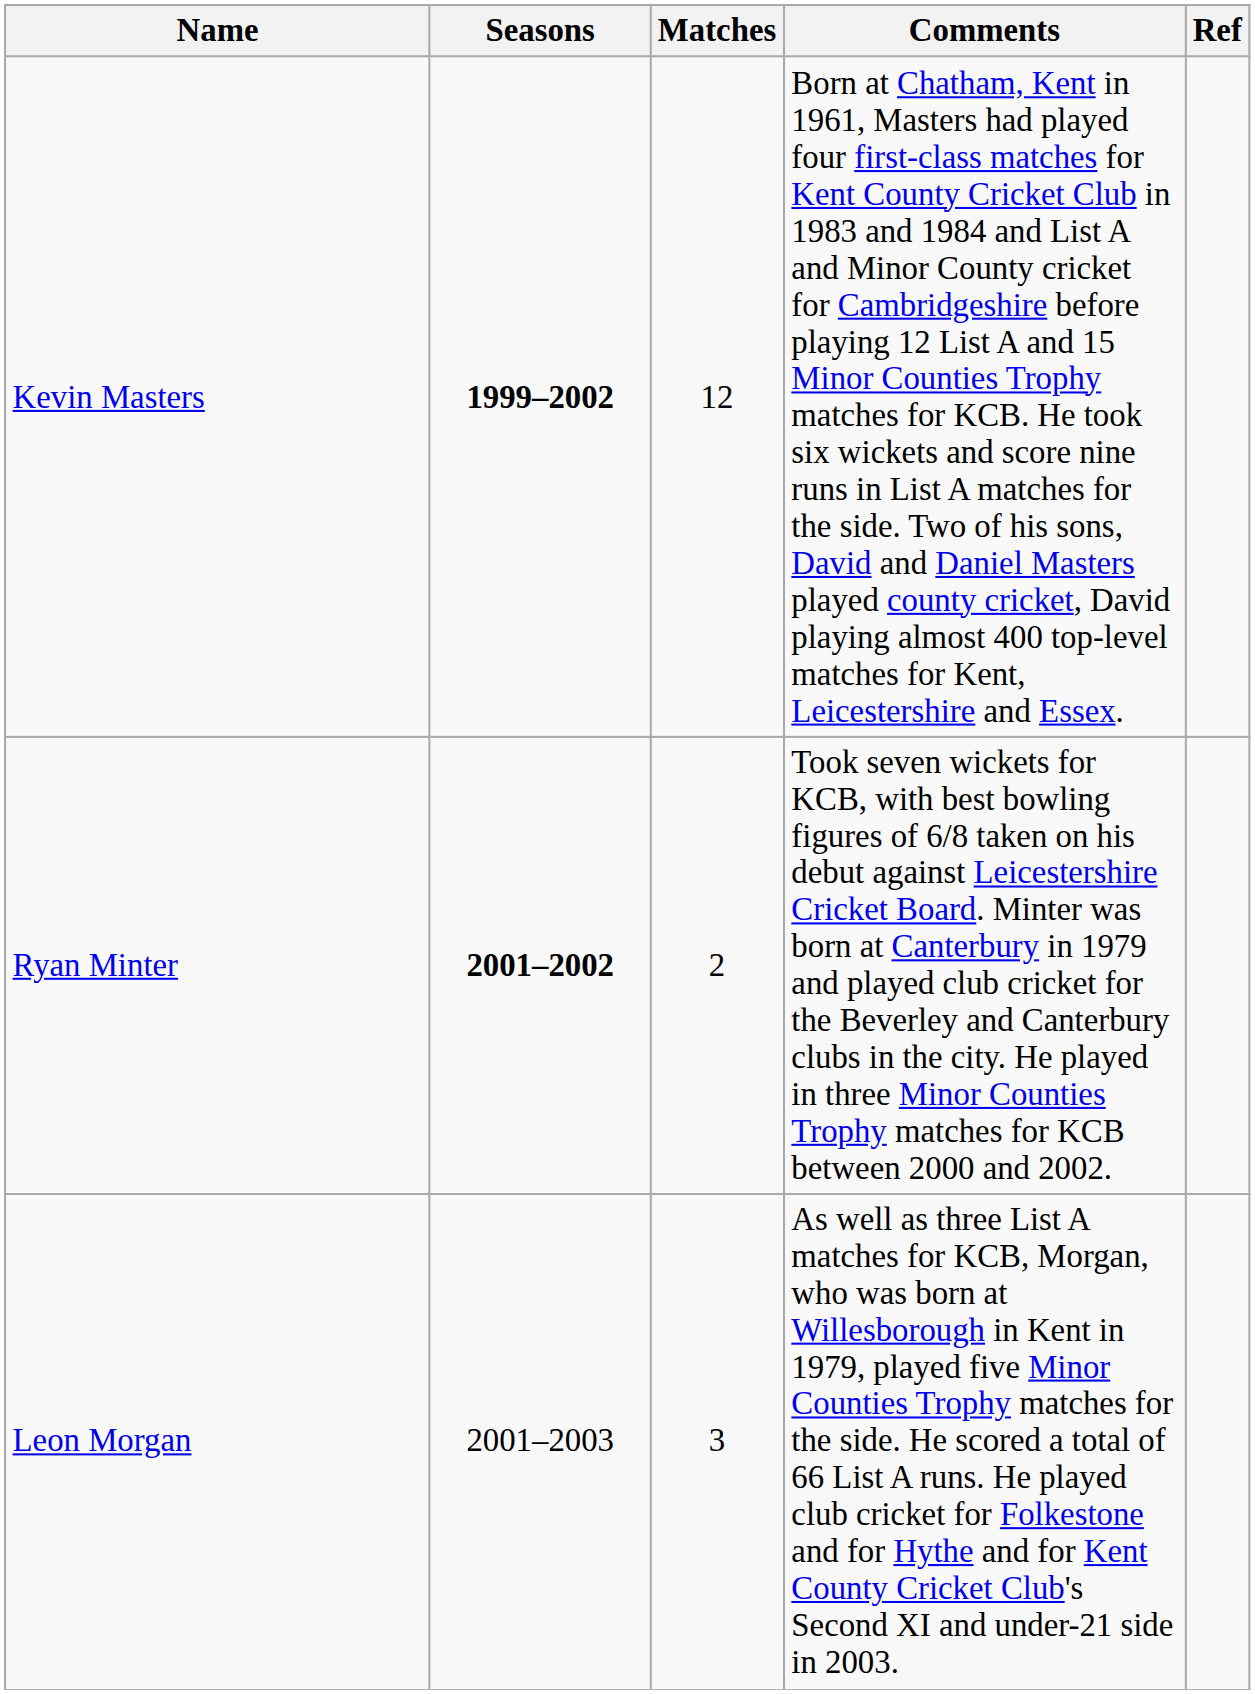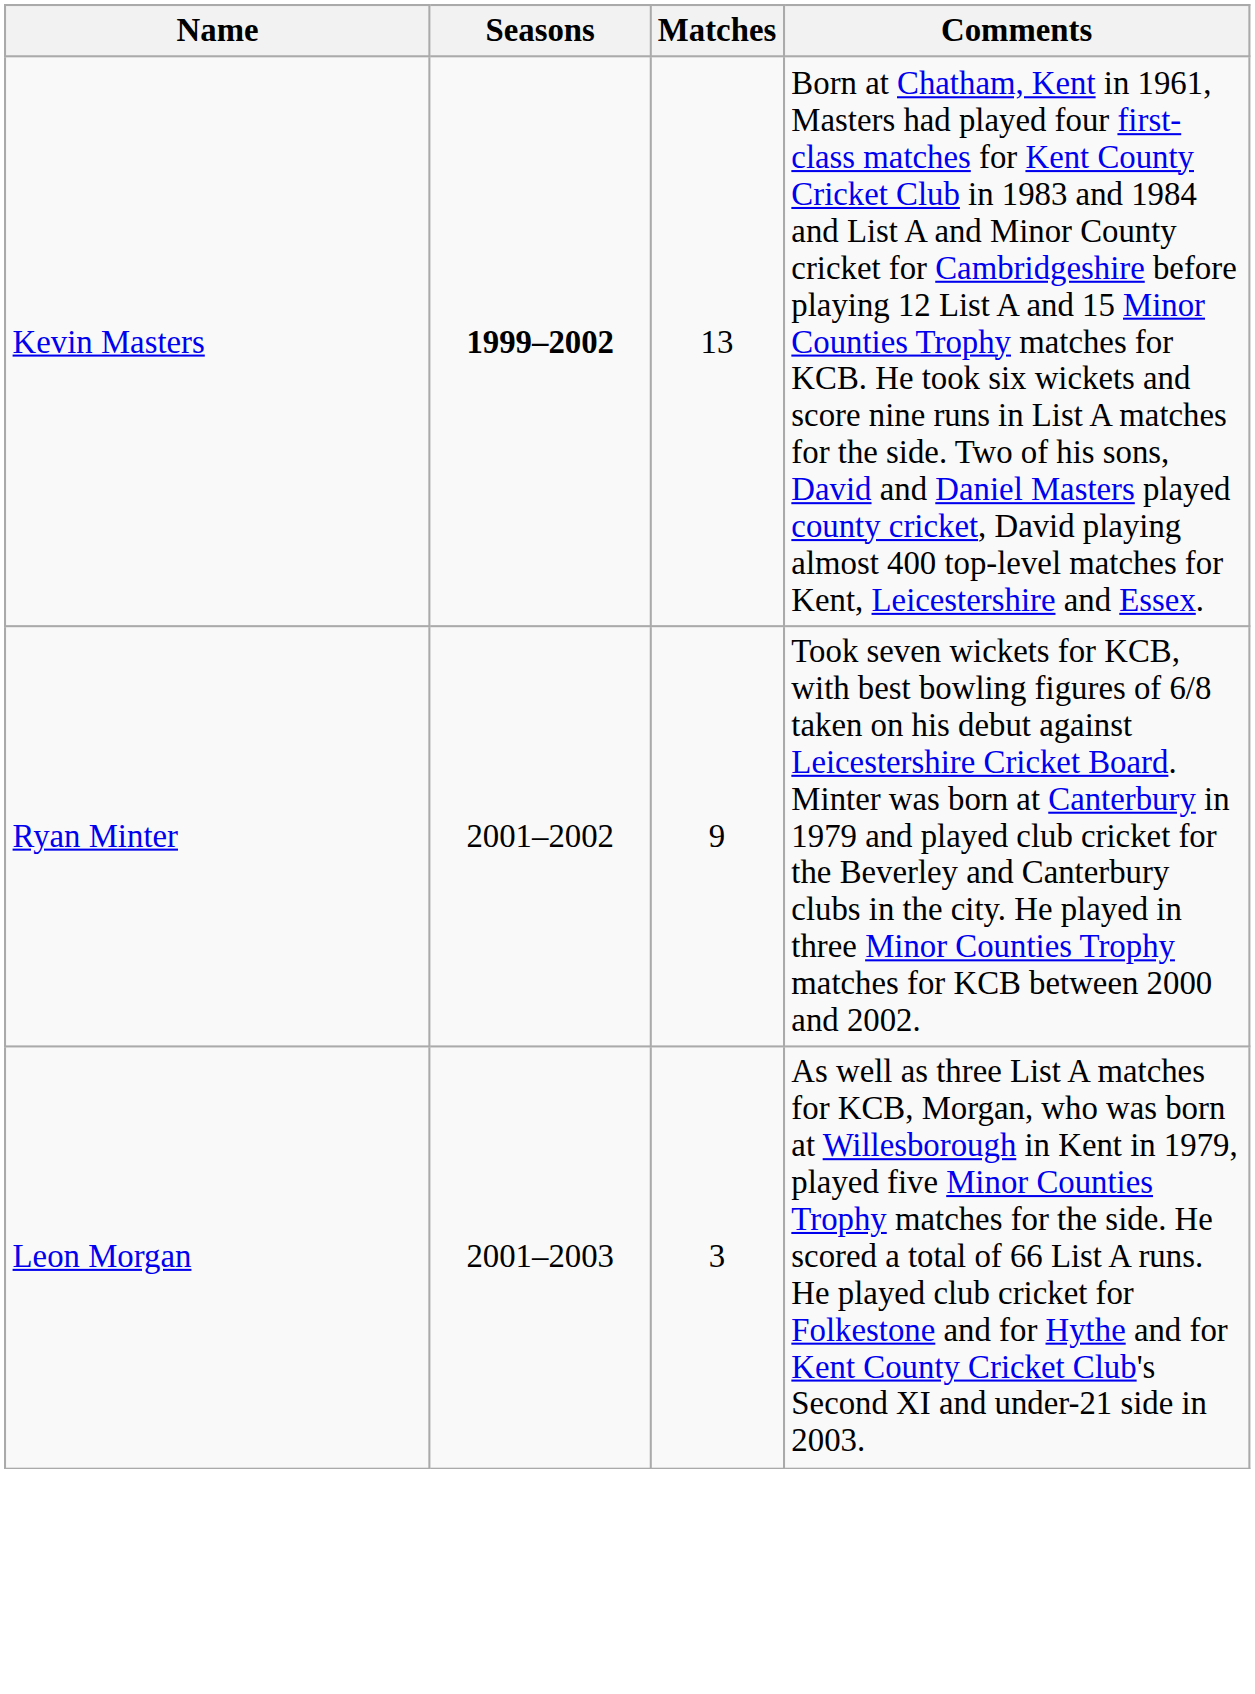 <table class="wikitable">
 <tr>
 <th style="width:200px">Name</th>
 <th style="width:100px">Seasons</th>
 <th>Matches</th>
 <th>Comments</th>
-<th>Ref</th>
 </tr>
 <tr>
 <td><a href='#'>Kevin Masters</a></td>
 <td style="text-align: center;"><strong>1999–2002</strong></td>
-<td style="text-align: center;">12</td>
+<td style="text-align: center;">13</td>
 <td>Born at <a href='#'>Chatham, Kent</a> in 1961, Masters had played four <a href='#'>first-class matches</a> for <a href='#'>Kent County Cricket Club</a> in 1983 and 1984 and List A and Minor County cricket for <a href='#'>Cambridgeshire</a> before playing 12 List A and 15 <a href='#'>Minor Counties Trophy</a> matches for KCB. He took six wickets and score nine runs in List A matches for the side. Two of his sons, <a href='#'>David</a> and <a href='#'>Daniel Masters</a> played <a href='#'>county cricket</a>, David playing almost 400 top-level matches for Kent, <a href='#'>Leicestershire</a> and <a href='#'>Essex</a>.</td>
-<td></td>
 </tr>
 <tr>
 <td><a href='#'>Ryan Minter</a></td>
-<td style="text-align: center;"><strong>2001–2002</strong></td>
-<td style="text-align: center;">2</td>
+<td style="text-align: center;">2001–2002</td>
+<td style="text-align: center;">9</td>
 <td>Took seven wickets for KCB, with best bowling figures of 6/8 taken on his debut against <a href='#'>Leicestershire Cricket Board</a>. Minter was born at <a href='#'>Canterbury</a> in 1979 and played club cricket for the Beverley and Canterbury clubs in the city. He played in three <a href='#'>Minor Counties Trophy</a> matches for KCB between 2000 and 2002.</td>
-<td></td>
 </tr>
 <tr>
 <td><a href='#'>Leon Morgan</a></td>
 <td style="text-align: center;">2001–2003</td>
 <td style="text-align: center;">3</td>
 <td>As well as three List A matches for KCB, Morgan, who was born at <a href='#'>Willesborough</a> in Kent in 1979, played five <a href='#'>Minor Counties Trophy</a> matches for the side. He scored a total of 66 List A runs. He played club cricket for <a href='#'>Folkestone</a> and for <a href='#'>Hythe</a> and for <a href='#'>Kent County Cricket Club</a>'s Second XI and under-21 side in 2003.</td>
-<td></td>
 </tr>
 </table>
